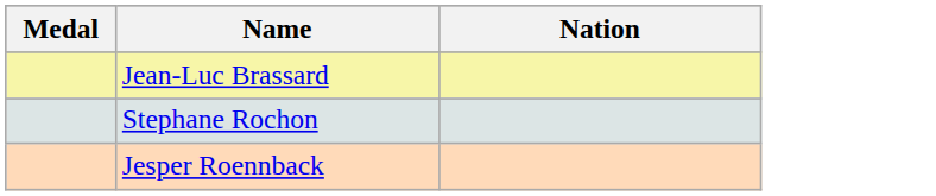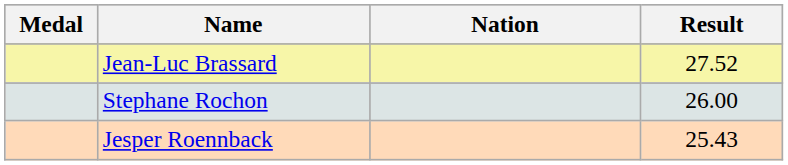 <table class=wikitable style="border:1px solid #AAAAAA;font-size:90%">
 <tr bgcolor="#E4E4E4">
 <th width=50>Medal</th>
 <th width=160>Name</th>
 <th width=160>Nation</th>
+<th width=80>Result</th>
 </tr>
 <tr bgcolor="#F7F6A8">
 <td align="center"></td>
 <td><a href='#'>Jean-Luc Brassard</a></td>
 <td></td>
+<td align="center">27.52</td>
 </tr>
 <tr bgcolor="#DCE5E5">
 <td align="center"></td>
 <td><a href='#'>Stephane Rochon</a></td>
 <td></td>
+<td align="center">26.00</td>
 </tr>
 <tr bgcolor="#FFDAB9">
 <td align="center"></td>
 <td><a href='#'>Jesper Roennback</a></td>
 <td></td>
+<td align="center">25.43</td>
 </tr>
 </table>
